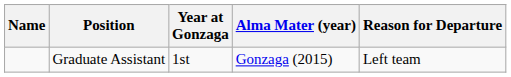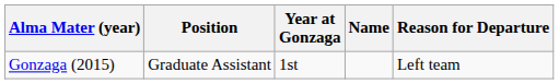 <table class="wikitable sortable" style="font-size:90%;" border="1">
 <tr>
-<th>Name</th>
+<th><a href='#'>Alma Mater</a> (year)</th>
 <th>Position</th>
 <th>Year at<br>Gonzaga</th>
-<th><a href='#'>Alma Mater</a> (year)</th>
+<th>Name</th>
 <th ! class="unsortable">Reason for Departure</th>
 </tr>
 <tr>
-<td></td>
+<td><a href='#'>Gonzaga</a> (2015)</td>
 <td>Graduate Assistant</td>
 <td>1st</td>
-<td><a href='#'>Gonzaga</a> (2015)</td>
+<td></td>
 <td>Left team</td>
 </tr>
 </table>
